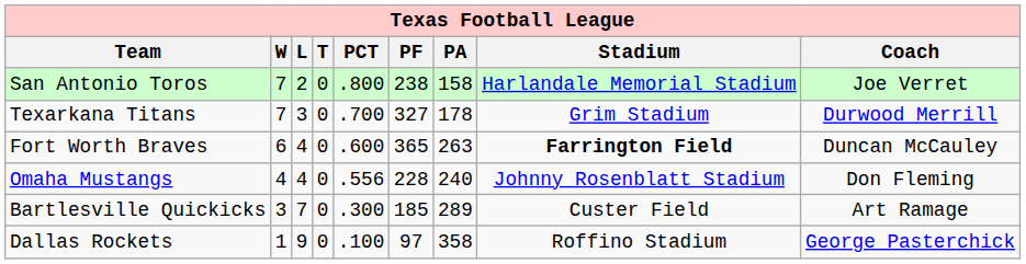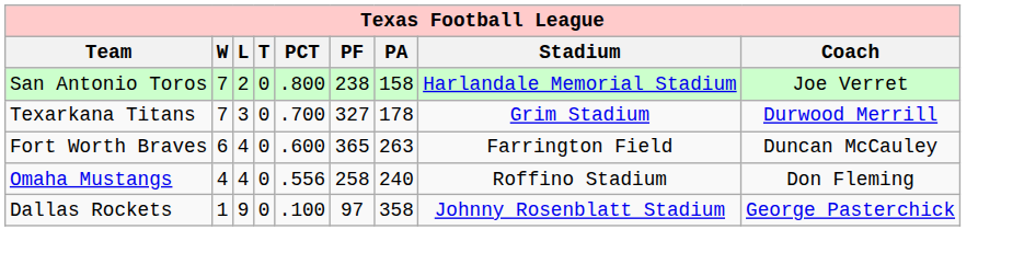 <table class="wikitable">
 <tr style="background:#ffcbcb;">
 <td colspan="9" style="text-align:center;"><strong>Texas Football League</strong></td>
 </tr>
 <tr style="background:#efefef;">
 <th>Team</th>
 <th>W</th>
 <th>L</th>
 <th>T</th>
 <th>PCT</th>
 <th>PF</th>
 <th>PA</th>
 <th>Stadium</th>
 <th>Coach</th>
 </tr>
 <tr style="text-align:center; background:#cfc;">
 <td align="left">San Antonio Toros</td>
 <td>7</td>
 <td>2</td>
 <td>0</td>
 <td>.800</td>
 <td>238</td>
 <td>158</td>
 <td><a href='#'>Harlandale Memorial Stadium</a></td>
 <td>Joe Verret</td>
 </tr>
 <tr style="text-align:center;">
 <td align="left">Texarkana Titans</td>
 <td>7</td>
 <td>3</td>
 <td>0</td>
 <td>.700</td>
 <td>327</td>
 <td>178</td>
 <td><a href='#'>Grim Stadium</a></td>
 <td><a href='#'>Durwood Merrill</a></td>
 </tr>
 <tr style="text-align:center;">
 <td align="left">Fort Worth Braves</td>
 <td>6</td>
 <td>4</td>
 <td>0</td>
 <td>.600</td>
 <td>365</td>
 <td>263</td>
-<td><strong>Farrington Field</strong></td>
+<td>Farrington Field</td>
 <td>Duncan McCauley</td>
 </tr>
 <tr style="text-align:center;">
 <td align="left"><a href='#'>Omaha Mustangs</a></td>
 <td>4</td>
 <td>4</td>
 <td>0</td>
 <td>.556</td>
-<td>228</td>
+<td>258</td>
 <td>240</td>
-<td><a href='#'>Johnny Rosenblatt Stadium</a></td>
+<td>Roffino Stadium</td>
 <td>Don Fleming</td>
-</tr>
-<tr style="text-align:center;">
-<td align="left">Bartlesville Quickicks</td>
-<td>3</td>
-<td>7</td>
-<td>0</td>
-<td>.300</td>
-<td>185</td>
-<td>289</td>
-<td>Custer Field</td>
-<td>Art Ramage</td>
 </tr>
 <tr style="text-align:center;">
 <td align="left">Dallas Rockets</td>
 <td>1</td>
 <td>9</td>
 <td>0</td>
 <td>.100</td>
 <td>97</td>
 <td>358</td>
-<td>Roffino Stadium</td>
+<td><a href='#'>Johnny Rosenblatt Stadium</a></td>
 <td><a href='#'>George Pasterchick</a></td>
 </tr>
 </table>
